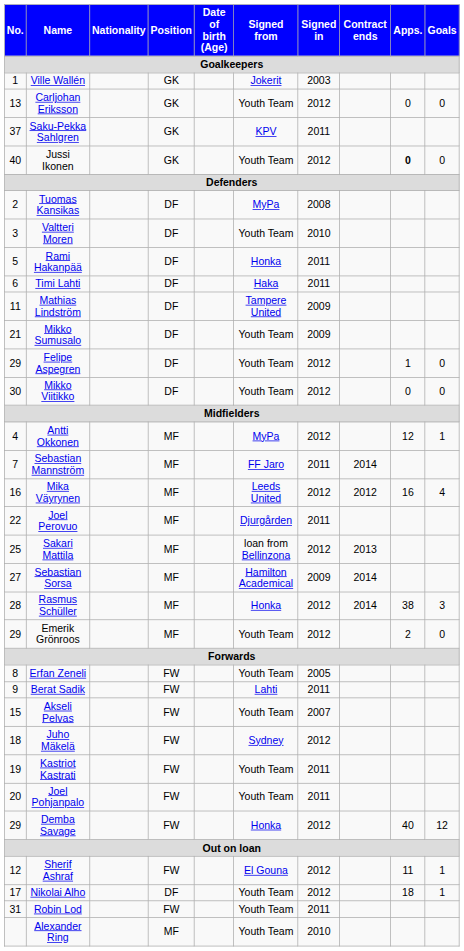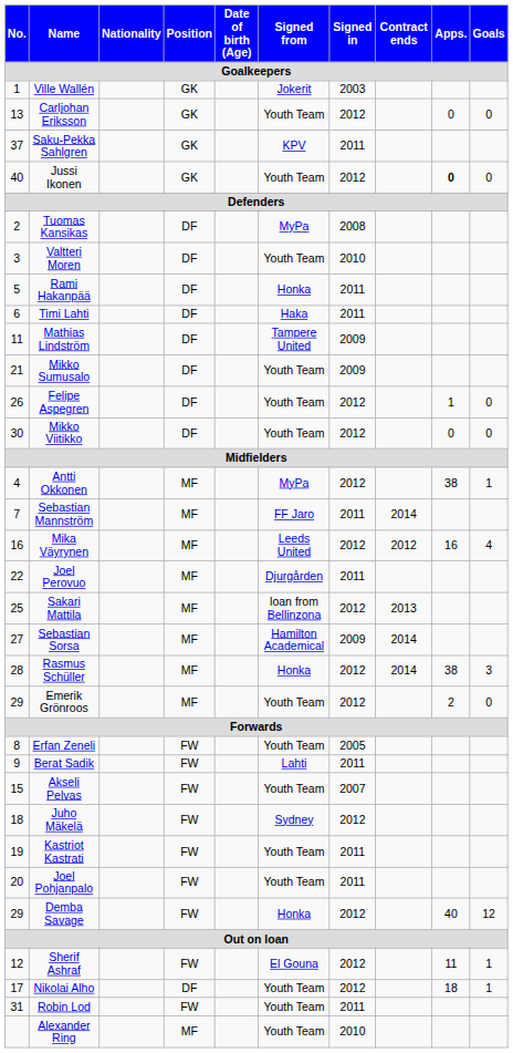 <table class="wikitable"  style="text-align:center; font-size:90%; width:100%;">
 <tr>
 <th style="background:#00f; color:white; text-align:center;">No.</th>
 <th style="background:#00f; color:white; text-align:center;">Name</th>
 <th style="background:#00f; color:white; text-align:center;">Nationality</th>
 <th style="background:#00f; color:white; text-align:center;">Position</th>
 <th style="background:#00f; color:white; text-align:center;">Date of birth (Age)</th>
 <th style="background:#00f; color:white; text-align:center;">Signed from</th>
 <th style="background:#00f; color:white; text-align:center;">Signed in</th>
 <th style="background:#00f; color:white; text-align:center;">Contract ends</th>
 <th style="background:#00f; color:white; text-align:center;">Apps.</th>
 <th style="background:#00f; color:white; text-align:center;">Goals</th>
 </tr>
 <tr>
 <th colspan="11"  style="background:#dcdcdc; text-align:center;">Goalkeepers</th>
 </tr>
 <tr>
 <td>1</td>
 <td><a href='#'>Ville Wallén</a></td>
 <td></td>
 <td>GK</td>
 <td></td>
 <td><a href='#'>Jokerit</a></td>
 <td>2003</td>
 <td></td>
 <td></td>
 <td></td>
 </tr>
 <tr>
 <td>13</td>
 <td><a href='#'>Carljohan Eriksson</a></td>
 <td></td>
 <td>GK</td>
 <td></td>
 <td>Youth Team</td>
 <td>2012</td>
 <td></td>
 <td>0</td>
 <td>0</td>
 </tr>
 <tr>
 <td>37</td>
 <td><a href='#'>Saku-Pekka Sahlgren</a></td>
 <td></td>
 <td>GK</td>
 <td></td>
 <td><a href='#'>KPV</a></td>
 <td>2011</td>
 <td></td>
 <td></td>
 <td></td>
 </tr>
 <tr>
 <td>40</td>
 <td>Jussi Ikonen</td>
 <td></td>
 <td>GK</td>
 <td></td>
 <td>Youth Team</td>
 <td>2012</td>
 <td></td>
 <td><strong>0</strong></td>
 <td>0</td>
 </tr>
 <tr>
 <th colspan="11"  style="background:#dcdcdc; text-align:center;">Defenders</th>
 </tr>
 <tr>
 <td>2</td>
 <td><a href='#'>Tuomas Kansikas</a></td>
 <td></td>
 <td>DF</td>
 <td></td>
 <td><a href='#'>MyPa</a></td>
 <td>2008</td>
 <td></td>
 <td></td>
 <td></td>
 </tr>
 <tr>
 <td>3</td>
 <td><a href='#'>Valtteri Moren</a></td>
 <td></td>
 <td>DF</td>
 <td></td>
 <td>Youth Team</td>
 <td>2010</td>
 <td></td>
 <td></td>
 <td></td>
 </tr>
 <tr>
 <td>5</td>
 <td><a href='#'>Rami Hakanpää</a></td>
 <td></td>
 <td>DF</td>
 <td></td>
 <td><a href='#'>Honka</a></td>
 <td>2011</td>
 <td></td>
 <td></td>
 <td></td>
 </tr>
 <tr>
 <td>6</td>
 <td><a href='#'>Timi Lahti</a></td>
 <td></td>
 <td>DF</td>
 <td></td>
 <td><a href='#'>Haka</a></td>
 <td>2011</td>
 <td></td>
 <td></td>
 <td></td>
 </tr>
 <tr>
 <td>11</td>
 <td><a href='#'>Mathias Lindström</a></td>
 <td></td>
 <td>DF</td>
 <td></td>
 <td><a href='#'>Tampere United</a></td>
 <td>2009</td>
 <td></td>
 <td></td>
 <td></td>
 </tr>
 <tr>
 <td>21</td>
 <td><a href='#'>Mikko Sumusalo</a></td>
 <td></td>
 <td>DF</td>
 <td></td>
 <td>Youth Team</td>
 <td>2009</td>
 <td></td>
 <td></td>
 <td></td>
 </tr>
 <tr>
-<td>29</td>
+<td>26</td>
 <td><a href='#'>Felipe Aspegren</a></td>
 <td></td>
 <td>DF</td>
 <td></td>
 <td>Youth Team</td>
 <td>2012</td>
 <td></td>
 <td>1</td>
 <td>0</td>
 </tr>
 <tr>
 <td>30</td>
 <td><a href='#'>Mikko Viitikko</a></td>
 <td></td>
 <td>DF</td>
 <td></td>
 <td>Youth Team</td>
 <td>2012</td>
 <td></td>
 <td>0</td>
 <td>0</td>
 </tr>
 <tr>
 <th colspan="11"  style="background:#dcdcdc; text-align:center;">Midfielders</th>
 </tr>
 <tr>
 <td>4</td>
 <td><a href='#'>Antti Okkonen</a></td>
 <td></td>
 <td>MF</td>
 <td></td>
 <td><a href='#'>MyPa</a></td>
 <td>2012</td>
 <td></td>
-<td>12</td>
+<td>38</td>
 <td>1</td>
 </tr>
 <tr>
 <td>7</td>
 <td><a href='#'>Sebastian Mannström</a></td>
 <td></td>
 <td>MF</td>
 <td></td>
 <td><a href='#'>FF Jaro</a></td>
 <td>2011</td>
 <td>2014</td>
 <td></td>
 <td></td>
 </tr>
 <tr>
 <td>16</td>
 <td><a href='#'>Mika Väyrynen</a></td>
 <td></td>
 <td>MF</td>
 <td></td>
 <td><a href='#'>Leeds United</a></td>
 <td>2012</td>
 <td>2012</td>
 <td>16</td>
 <td>4</td>
 </tr>
 <tr>
 <td>22</td>
 <td><a href='#'>Joel Perovuo</a></td>
 <td></td>
 <td>MF</td>
 <td></td>
 <td><a href='#'>Djurgården</a></td>
 <td>2011</td>
 <td></td>
 <td></td>
 <td></td>
 </tr>
 <tr>
 <td>25</td>
 <td><a href='#'>Sakari Mattila</a></td>
 <td></td>
 <td>MF</td>
 <td></td>
 <td>loan from <a href='#'>Bellinzona</a></td>
 <td>2012</td>
 <td>2013</td>
 <td></td>
 <td></td>
 </tr>
 <tr>
 <td>27</td>
 <td><a href='#'>Sebastian Sorsa</a></td>
 <td></td>
 <td>MF</td>
 <td></td>
 <td><a href='#'>Hamilton Academical</a></td>
 <td>2009</td>
 <td>2014</td>
 <td></td>
 <td></td>
 </tr>
 <tr>
 <td>28</td>
 <td><a href='#'>Rasmus Schüller</a></td>
 <td></td>
 <td>MF</td>
 <td></td>
 <td><a href='#'>Honka</a></td>
 <td>2012</td>
 <td>2014</td>
 <td>38</td>
 <td>3</td>
 </tr>
 <tr>
 <td>29</td>
 <td>Emerik Grönroos</td>
 <td></td>
 <td>MF</td>
 <td></td>
 <td>Youth Team</td>
 <td>2012</td>
 <td></td>
 <td>2</td>
 <td>0</td>
 </tr>
 <tr>
 <th colspan="11"  style="background:#dcdcdc; text-align:center;">Forwards</th>
 </tr>
 <tr>
 <td>8</td>
 <td><a href='#'>Erfan Zeneli</a></td>
 <td></td>
 <td>FW</td>
 <td></td>
 <td>Youth Team</td>
 <td>2005</td>
 <td></td>
 <td></td>
 <td></td>
 </tr>
 <tr>
 <td>9</td>
 <td><a href='#'>Berat Sadik</a></td>
 <td></td>
 <td>FW</td>
 <td></td>
 <td><a href='#'>Lahti</a></td>
 <td>2011</td>
 <td></td>
 <td></td>
 <td></td>
 </tr>
 <tr>
 <td>15</td>
 <td><a href='#'>Akseli Pelvas</a></td>
 <td></td>
 <td>FW</td>
 <td></td>
 <td>Youth Team</td>
 <td>2007</td>
 <td></td>
 <td></td>
 <td></td>
 </tr>
 <tr>
 <td>18</td>
 <td><a href='#'>Juho Mäkelä</a></td>
 <td></td>
 <td>FW</td>
 <td></td>
 <td><a href='#'>Sydney</a></td>
 <td>2012</td>
 <td></td>
 <td></td>
 <td></td>
 </tr>
 <tr>
 <td>19</td>
 <td><a href='#'>Kastriot Kastrati</a></td>
 <td></td>
 <td>FW</td>
 <td></td>
 <td>Youth Team</td>
 <td>2011</td>
 <td></td>
 <td></td>
 <td></td>
 </tr>
 <tr>
 <td>20</td>
 <td><a href='#'>Joel Pohjanpalo</a></td>
 <td></td>
 <td>FW</td>
 <td></td>
 <td>Youth Team</td>
 <td>2011</td>
 <td></td>
 <td></td>
 <td></td>
 </tr>
 <tr>
 <td>29</td>
 <td><a href='#'>Demba Savage</a></td>
 <td></td>
 <td>FW</td>
 <td></td>
 <td><a href='#'>Honka</a></td>
 <td>2012</td>
 <td></td>
 <td>40</td>
 <td>12</td>
 </tr>
 <tr>
 <th colspan="11"  style="background:#dcdcdc; text-align:center;">Out on loan</th>
 </tr>
 <tr>
 <td>12</td>
 <td><a href='#'>Sherif Ashraf</a></td>
 <td></td>
 <td>FW</td>
 <td></td>
 <td><a href='#'>El Gouna</a></td>
 <td>2012</td>
 <td></td>
 <td>11</td>
 <td>1</td>
 </tr>
 <tr>
 <td>17</td>
 <td><a href='#'>Nikolai Alho</a></td>
 <td></td>
 <td>DF</td>
 <td></td>
 <td>Youth Team</td>
 <td>2012</td>
 <td></td>
 <td>18</td>
 <td>1</td>
 </tr>
 <tr>
 <td>31</td>
 <td><a href='#'>Robin Lod</a></td>
 <td></td>
 <td>FW</td>
 <td></td>
 <td>Youth Team</td>
 <td>2011</td>
 <td></td>
 <td></td>
 <td></td>
 </tr>
 <tr>
 <td></td>
 <td><a href='#'>Alexander Ring</a></td>
 <td></td>
 <td>MF</td>
 <td></td>
 <td>Youth Team</td>
 <td>2010</td>
 <td></td>
 <td></td>
 <td></td>
 </tr>
 </table>
